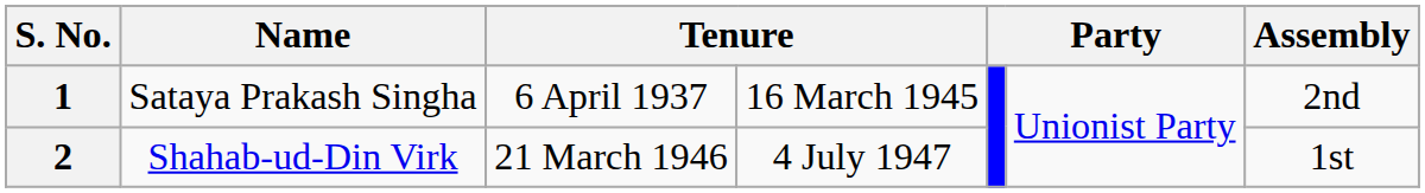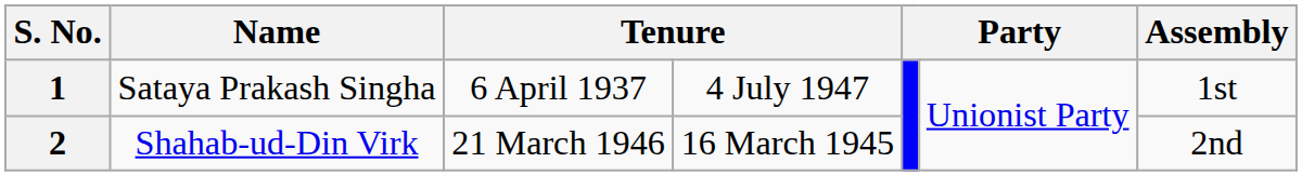 <table class="wikitable" style="text-align:center">
 <tr>
 <th>S. No.</th>
 <th>Name</th>
 <th colspan=2>Tenure</th>
 <th colspan=2>Party</th>
 <th>Assembly</th>
 </tr>
 <tr>
 <th>1</th>
 <td>Sataya Prakash Singha</td>
 <td>6 April 1937</td>
-<td>16 March 1945</td>
+<td>4 July 1947</td>
 <td rowspan=2 bgcolor=blue></td>
 <td rowspan=2><a href='#'>Unionist Party</a></td>
-<td>2nd</td>
+<td>1st</td>
 </tr>
 <tr>
 <th>2</th>
 <td><a href='#'>Shahab-ud-Din Virk</a></td>
 <td>21 March 1946</td>
-<td>4 July 1947</td>
-<td>1st</td>
+<td>16 March 1945</td>
+<td>2nd</td>
 </tr>
 </table>
